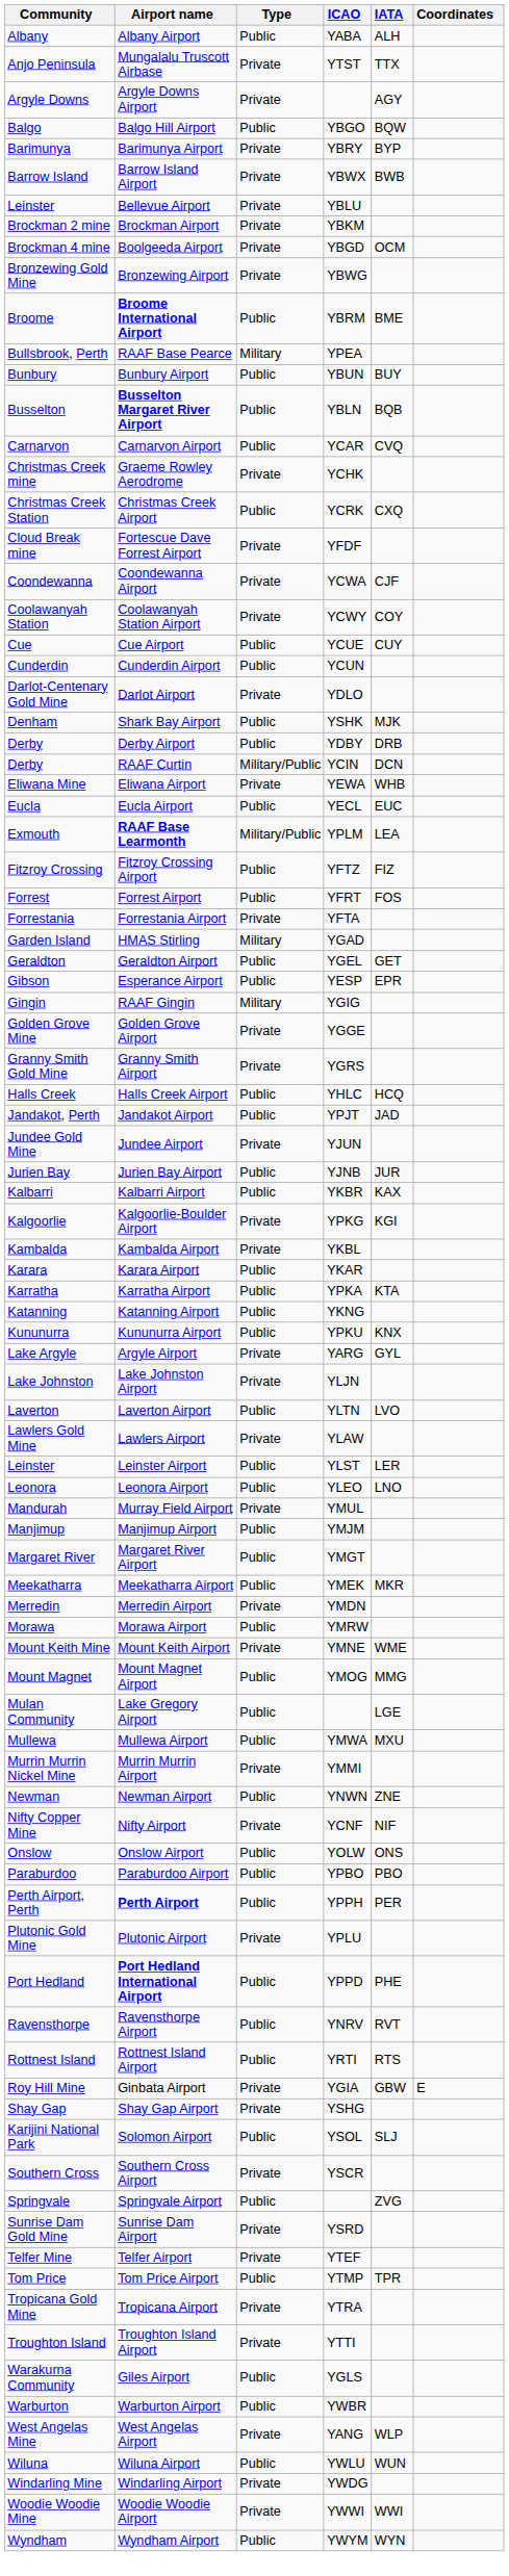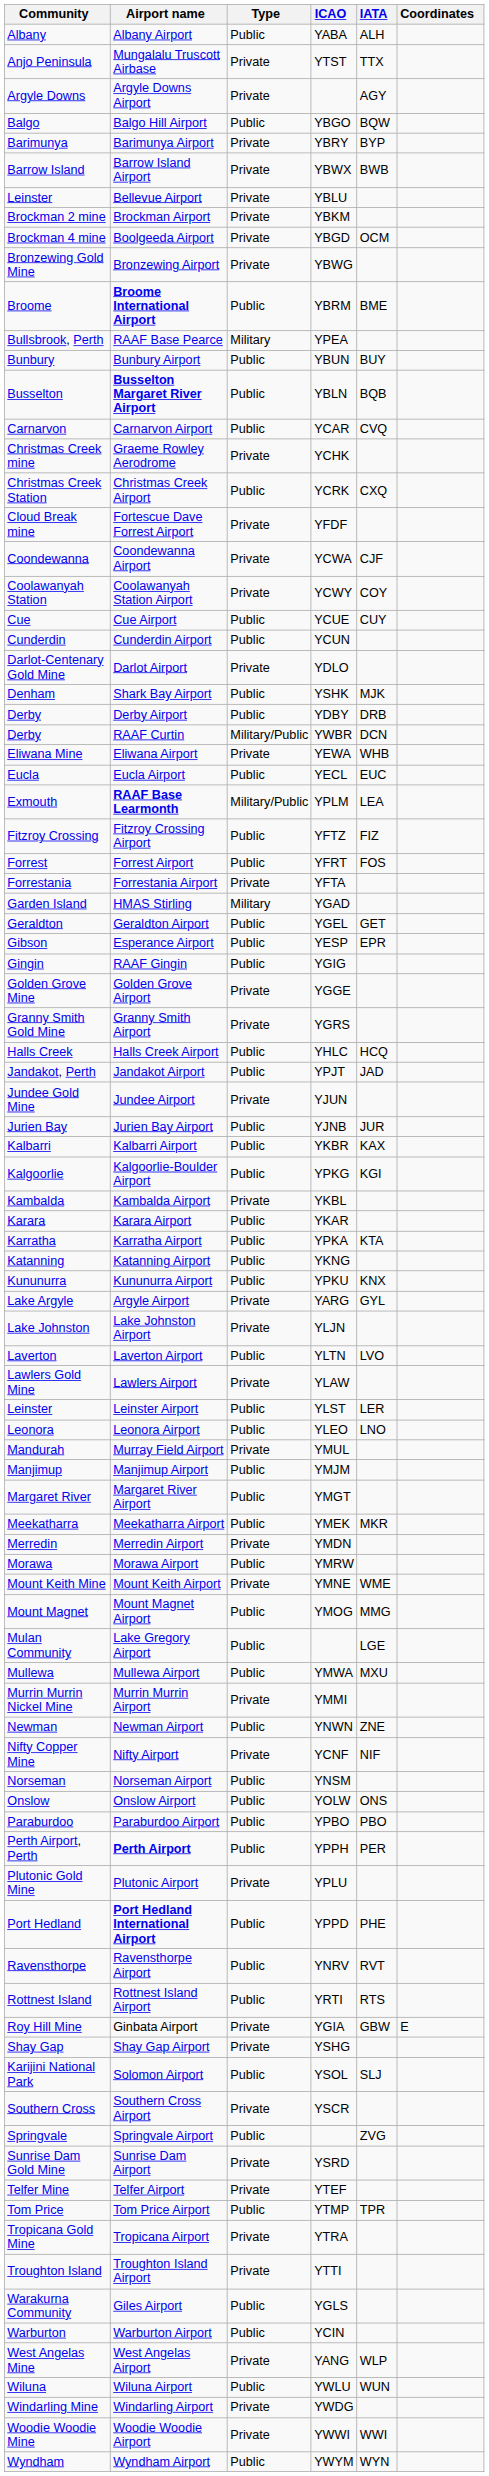 <table class="wikitable sortable" style="width:auto;">
 <tr>
 <th width="*"><strong>Community</strong>  </th>
 <th width="*"><strong>Airport name</strong>  </th>
 <th width="*"><strong>Type</strong>  </th>
 <th width="*"><strong><a href='#'>ICAO</a></strong>  </th>
 <th width="*"><strong><a href='#'>IATA</a></strong>  </th>
 <th width="*"><strong>Coordinates</strong>  </th>
 </tr>
 <tr>
 <td><a href='#'>Albany</a></td>
 <td><a href='#'>Albany Airport</a></td>
 <td>Public</td>
 <td>YABA</td>
 <td>ALH</td>
 <td></td>
 </tr>
 <tr>
 <td><a href='#'>Anjo Peninsula</a></td>
 <td><a href='#'>Mungalalu Truscott Airbase</a></td>
 <td>Private</td>
 <td>YTST</td>
 <td>TTX</td>
 <td></td>
 </tr>
 <tr>
 <td><a href='#'>Argyle Downs</a></td>
 <td><a href='#'>Argyle Downs Airport</a></td>
 <td>Private</td>
 <td></td>
 <td>AGY</td>
 <td></td>
 </tr>
 <tr>
 <td><a href='#'>Balgo</a></td>
 <td><a href='#'>Balgo Hill Airport</a></td>
 <td>Public</td>
 <td>YBGO</td>
 <td>BQW</td>
 <td></td>
 </tr>
 <tr>
 <td><a href='#'>Barimunya</a></td>
 <td><a href='#'>Barimunya Airport</a></td>
 <td>Private</td>
 <td>YBRY</td>
 <td>BYP</td>
 <td></td>
 </tr>
 <tr>
 <td><a href='#'>Barrow Island</a></td>
 <td><a href='#'>Barrow Island Airport</a></td>
 <td>Private</td>
 <td>YBWX</td>
 <td>BWB</td>
 <td></td>
 </tr>
 <tr>
 <td><a href='#'>Leinster</a></td>
 <td><a href='#'>Bellevue Airport</a></td>
 <td>Private</td>
 <td>YBLU</td>
 <td></td>
 <td></td>
 </tr>
 <tr>
 <td><a href='#'>Brockman 2 mine</a></td>
 <td><a href='#'>Brockman Airport</a></td>
 <td>Private</td>
 <td>YBKM</td>
 <td></td>
 <td></td>
 </tr>
 <tr>
 <td><a href='#'>Brockman 4 mine</a></td>
 <td><a href='#'>Boolgeeda Airport</a></td>
 <td>Private</td>
 <td>YBGD</td>
 <td>OCM</td>
 <td></td>
 </tr>
 <tr>
 <td><a href='#'>Bronzewing Gold Mine</a></td>
 <td><a href='#'>Bronzewing Airport</a></td>
 <td>Private</td>
 <td>YBWG</td>
 <td></td>
 <td></td>
 </tr>
 <tr>
 <td><a href='#'>Broome</a></td>
 <td><strong><a href='#'>Broome International Airport</a></strong></td>
 <td>Public</td>
 <td>YBRM</td>
 <td>BME</td>
 <td></td>
 </tr>
 <tr>
 <td><a href='#'>Bullsbrook</a>, <a href='#'>Perth</a></td>
 <td><a href='#'>RAAF Base Pearce</a></td>
 <td>Military</td>
 <td>YPEA</td>
 <td></td>
 <td></td>
 </tr>
 <tr>
 <td><a href='#'>Bunbury</a></td>
 <td><a href='#'>Bunbury Airport</a></td>
 <td>Public</td>
 <td>YBUN</td>
 <td>BUY</td>
 <td></td>
 </tr>
 <tr>
 <td><a href='#'>Busselton</a></td>
 <td><strong><a href='#'>Busselton Margaret River Airport</a></strong></td>
 <td>Public</td>
 <td>YBLN</td>
 <td>BQB</td>
 <td></td>
 </tr>
 <tr>
 <td><a href='#'>Carnarvon</a></td>
 <td><a href='#'>Carnarvon Airport</a></td>
 <td>Public</td>
 <td>YCAR</td>
 <td>CVQ</td>
 <td></td>
 </tr>
 <tr>
 <td><a href='#'>Christmas Creek mine</a></td>
 <td><a href='#'>Graeme Rowley Aerodrome</a></td>
 <td>Private</td>
 <td>YCHK</td>
 <td></td>
 <td></td>
 </tr>
 <tr>
 <td><a href='#'>Christmas Creek Station</a></td>
 <td><a href='#'>Christmas Creek Airport</a></td>
 <td>Public</td>
 <td>YCRK</td>
 <td>CXQ</td>
 <td></td>
 </tr>
 <tr>
 <td><a href='#'>Cloud Break mine</a></td>
 <td><a href='#'>Fortescue Dave Forrest Airport</a></td>
 <td>Private</td>
 <td>YFDF</td>
 <td></td>
 <td></td>
 </tr>
 <tr>
 <td><a href='#'>Coondewanna</a></td>
 <td><a href='#'>Coondewanna Airport</a></td>
 <td>Private</td>
 <td>YCWA</td>
 <td>CJF</td>
 <td></td>
 </tr>
 <tr>
 <td><a href='#'>Coolawanyah Station</a></td>
 <td><a href='#'>Coolawanyah Station Airport</a></td>
 <td>Private</td>
 <td>YCWY</td>
 <td>COY</td>
 <td></td>
 </tr>
 <tr>
 <td><a href='#'>Cue</a></td>
 <td><a href='#'>Cue Airport</a></td>
 <td>Public</td>
 <td>YCUE</td>
 <td>CUY</td>
 <td></td>
 </tr>
 <tr>
 <td><a href='#'>Cunderdin</a></td>
 <td><a href='#'>Cunderdin Airport</a></td>
 <td>Public</td>
 <td>YCUN</td>
 <td></td>
 <td></td>
 </tr>
 <tr>
 <td><a href='#'>Darlot-Centenary Gold Mine</a></td>
 <td><a href='#'>Darlot Airport</a></td>
 <td>Private</td>
 <td>YDLO</td>
 <td></td>
 <td></td>
 </tr>
 <tr>
 <td><a href='#'>Denham</a></td>
 <td><a href='#'>Shark Bay Airport</a></td>
 <td>Public</td>
 <td>YSHK</td>
 <td>MJK</td>
 <td></td>
 </tr>
 <tr>
 <td><a href='#'>Derby</a></td>
 <td><a href='#'>Derby Airport</a></td>
 <td>Public</td>
 <td>YDBY</td>
 <td>DRB</td>
 <td></td>
 </tr>
 <tr>
 <td><a href='#'>Derby</a></td>
 <td><a href='#'>RAAF Curtin</a></td>
 <td>Military/Public</td>
-<td>YCIN</td>
+<td>YWBR</td>
 <td>DCN</td>
 <td></td>
 </tr>
 <tr>
 <td><a href='#'>Eliwana Mine</a></td>
 <td><a href='#'>Eliwana Airport</a></td>
 <td>Private</td>
 <td>YEWA</td>
 <td>WHB</td>
 <td></td>
 </tr>
 <tr>
 <td><a href='#'>Eucla</a></td>
 <td><a href='#'>Eucla Airport</a></td>
 <td>Public</td>
 <td>YECL</td>
 <td>EUC</td>
 <td></td>
 </tr>
 <tr>
 <td><a href='#'>Exmouth</a></td>
 <td><strong><a href='#'>RAAF Base Learmonth</a></strong></td>
 <td>Military/Public</td>
 <td>YPLM</td>
 <td>LEA</td>
 <td></td>
 </tr>
 <tr>
 <td><a href='#'>Fitzroy Crossing</a></td>
 <td><a href='#'>Fitzroy Crossing Airport</a></td>
 <td>Public</td>
 <td>YFTZ</td>
 <td>FIZ</td>
 <td></td>
 </tr>
 <tr>
 <td><a href='#'>Forrest</a></td>
 <td><a href='#'>Forrest Airport</a></td>
 <td>Public</td>
 <td>YFRT</td>
 <td>FOS</td>
 <td></td>
 </tr>
 <tr>
 <td><a href='#'>Forrestania</a></td>
 <td><a href='#'>Forrestania Airport</a></td>
 <td>Private</td>
 <td>YFTA</td>
 <td></td>
 <td></td>
 </tr>
 <tr>
 <td><a href='#'>Garden Island</a></td>
 <td><a href='#'>HMAS Stirling</a></td>
 <td>Military</td>
 <td>YGAD</td>
 <td></td>
 <td></td>
 </tr>
 <tr>
 <td><a href='#'>Geraldton</a></td>
 <td><a href='#'>Geraldton Airport</a></td>
 <td>Public</td>
 <td>YGEL</td>
 <td>GET</td>
 <td></td>
 </tr>
 <tr>
 <td><a href='#'>Gibson</a></td>
 <td><a href='#'>Esperance Airport</a></td>
 <td>Public</td>
 <td>YESP</td>
 <td>EPR</td>
 <td></td>
 </tr>
 <tr>
 <td><a href='#'>Gingin</a></td>
 <td><a href='#'>RAAF Gingin</a></td>
-<td>Military</td>
+<td>Public</td>
 <td>YGIG</td>
 <td></td>
 <td></td>
 </tr>
 <tr>
 <td><a href='#'>Golden Grove Mine</a></td>
 <td><a href='#'>Golden Grove Airport</a></td>
 <td>Private</td>
 <td>YGGE</td>
 <td></td>
 <td></td>
 </tr>
 <tr>
 <td><a href='#'>Granny Smith Gold Mine</a></td>
 <td><a href='#'>Granny Smith Airport</a></td>
 <td>Private</td>
 <td>YGRS</td>
 <td></td>
 <td></td>
 </tr>
 <tr>
 <td><a href='#'>Halls Creek</a></td>
 <td><a href='#'>Halls Creek Airport</a></td>
 <td>Public</td>
 <td>YHLC</td>
 <td>HCQ</td>
 <td></td>
 </tr>
 <tr>
 <td><a href='#'>Jandakot</a>, <a href='#'>Perth</a></td>
 <td><a href='#'>Jandakot Airport</a></td>
 <td>Public</td>
 <td>YPJT</td>
 <td>JAD</td>
 <td></td>
 </tr>
 <tr>
 <td><a href='#'>Jundee Gold Mine</a></td>
 <td><a href='#'>Jundee Airport</a></td>
 <td>Private</td>
 <td>YJUN</td>
 <td></td>
 <td></td>
 </tr>
 <tr>
 <td><a href='#'>Jurien Bay</a></td>
 <td><a href='#'>Jurien Bay Airport</a></td>
 <td>Public</td>
 <td>YJNB</td>
 <td>JUR</td>
 <td></td>
 </tr>
 <tr>
 <td><a href='#'>Kalbarri</a></td>
 <td><a href='#'>Kalbarri Airport</a></td>
 <td>Public</td>
 <td>YKBR</td>
 <td>KAX</td>
 <td></td>
 </tr>
 <tr>
 <td><a href='#'>Kalgoorlie</a></td>
 <td><a href='#'>Kalgoorlie-Boulder Airport</a></td>
-<td>Private</td>
+<td>Public</td>
 <td>YPKG</td>
 <td>KGI</td>
 <td></td>
 </tr>
 <tr>
 <td><a href='#'>Kambalda</a></td>
 <td><a href='#'>Kambalda Airport</a></td>
 <td>Private</td>
 <td>YKBL</td>
 <td></td>
 <td></td>
 </tr>
 <tr>
 <td><a href='#'>Karara</a></td>
 <td><a href='#'>Karara Airport</a></td>
 <td>Public</td>
 <td>YKAR</td>
 <td></td>
 <td></td>
 </tr>
 <tr>
 <td><a href='#'>Karratha</a></td>
 <td><a href='#'>Karratha Airport</a></td>
 <td>Public</td>
 <td>YPKA</td>
 <td>KTA</td>
 <td></td>
 </tr>
 <tr>
 <td><a href='#'>Katanning</a></td>
 <td><a href='#'>Katanning Airport</a></td>
 <td>Public</td>
 <td>YKNG</td>
 <td></td>
 <td></td>
 </tr>
 <tr>
 <td><a href='#'>Kununurra</a></td>
 <td><a href='#'>Kununurra Airport</a></td>
 <td>Public</td>
 <td>YPKU</td>
 <td>KNX</td>
 <td></td>
 </tr>
 <tr>
 <td><a href='#'>Lake Argyle</a></td>
 <td><a href='#'>Argyle Airport</a></td>
 <td>Private</td>
 <td>YARG</td>
 <td>GYL</td>
 <td></td>
 </tr>
 <tr>
 <td><a href='#'>Lake Johnston</a></td>
 <td><a href='#'>Lake Johnston Airport</a></td>
 <td>Private</td>
 <td>YLJN</td>
 <td></td>
 <td></td>
 </tr>
 <tr>
 <td><a href='#'>Laverton</a></td>
 <td><a href='#'>Laverton Airport</a></td>
 <td>Public</td>
 <td>YLTN</td>
 <td>LVO</td>
 <td></td>
 </tr>
 <tr>
 <td><a href='#'>Lawlers Gold Mine</a></td>
 <td><a href='#'>Lawlers Airport</a></td>
 <td>Private</td>
 <td>YLAW</td>
 <td></td>
 <td></td>
 </tr>
 <tr>
 <td><a href='#'>Leinster</a></td>
 <td><a href='#'>Leinster Airport</a></td>
 <td>Public</td>
 <td>YLST</td>
 <td>LER</td>
 <td></td>
 </tr>
 <tr>
 <td><a href='#'>Leonora</a></td>
 <td><a href='#'>Leonora Airport</a></td>
 <td>Public</td>
 <td>YLEO</td>
 <td>LNO</td>
 <td></td>
 </tr>
 <tr>
 <td><a href='#'>Mandurah</a></td>
 <td><a href='#'>Murray Field Airport</a></td>
 <td>Private</td>
 <td>YMUL</td>
 <td></td>
 <td></td>
 </tr>
 <tr>
 <td><a href='#'>Manjimup</a></td>
 <td><a href='#'>Manjimup Airport</a></td>
 <td>Public</td>
 <td>YMJM</td>
 <td></td>
 <td></td>
 </tr>
 <tr>
 <td><a href='#'>Margaret River</a></td>
 <td><a href='#'>Margaret River Airport</a></td>
 <td>Public</td>
 <td>YMGT</td>
 <td></td>
 <td></td>
 </tr>
 <tr>
 <td><a href='#'>Meekatharra</a></td>
 <td><a href='#'>Meekatharra Airport</a></td>
 <td>Public</td>
 <td>YMEK</td>
 <td>MKR</td>
 <td></td>
 </tr>
 <tr>
 <td><a href='#'>Merredin</a></td>
 <td><a href='#'>Merredin Airport</a></td>
 <td>Private</td>
 <td>YMDN</td>
 <td></td>
 <td></td>
 </tr>
 <tr>
 <td><a href='#'>Morawa</a></td>
 <td><a href='#'>Morawa Airport</a></td>
 <td>Public</td>
 <td>YMRW</td>
 <td></td>
 <td></td>
 </tr>
 <tr>
 <td><a href='#'>Mount Keith Mine</a></td>
 <td><a href='#'>Mount Keith Airport</a></td>
 <td>Private</td>
 <td>YMNE</td>
 <td>WME</td>
 <td></td>
 </tr>
 <tr>
 <td><a href='#'>Mount Magnet</a></td>
 <td><a href='#'>Mount Magnet Airport</a></td>
 <td>Public</td>
 <td>YMOG</td>
 <td>MMG</td>
 <td></td>
 </tr>
 <tr>
 <td><a href='#'>Mulan Community</a></td>
 <td><a href='#'>Lake Gregory Airport</a></td>
 <td>Public</td>
 <td></td>
 <td>LGE</td>
 <td></td>
 </tr>
 <tr>
 <td><a href='#'>Mullewa</a></td>
 <td><a href='#'>Mullewa Airport</a></td>
 <td>Public</td>
 <td>YMWA</td>
 <td>MXU</td>
 <td></td>
 </tr>
 <tr>
 <td><a href='#'>Murrin Murrin Nickel Mine</a></td>
 <td><a href='#'>Murrin Murrin Airport</a></td>
 <td>Private</td>
 <td>YMMI</td>
 <td></td>
 <td></td>
 </tr>
 <tr>
 <td><a href='#'>Newman</a></td>
 <td><a href='#'>Newman Airport</a></td>
 <td>Public</td>
 <td>YNWN</td>
 <td>ZNE</td>
 <td></td>
 </tr>
 <tr>
 <td><a href='#'>Nifty Copper Mine</a></td>
 <td><a href='#'>Nifty Airport</a></td>
 <td>Private</td>
 <td>YCNF</td>
 <td>NIF</td>
 <td></td>
 </tr>
 <tr>
+<td><a href='#'>Norseman</a></td>
+<td><a href='#'>Norseman Airport</a></td>
+<td>Public</td>
+<td>YNSM</td>
+<td></td>
+<td></td>
+</tr>
+<tr>
 <td><a href='#'>Onslow</a></td>
 <td><a href='#'>Onslow Airport</a></td>
 <td>Public</td>
 <td>YOLW</td>
 <td>ONS</td>
 <td></td>
 </tr>
 <tr>
 <td><a href='#'>Paraburdoo</a></td>
 <td><a href='#'>Paraburdoo Airport</a></td>
 <td>Public</td>
 <td>YPBO</td>
 <td>PBO</td>
 <td></td>
 </tr>
 <tr>
 <td><a href='#'>Perth Airport</a>, <a href='#'>Perth</a></td>
 <td><strong><a href='#'>Perth Airport</a></strong></td>
 <td>Public</td>
 <td>YPPH</td>
 <td>PER</td>
 <td></td>
 </tr>
 <tr>
 <td><a href='#'>Plutonic Gold Mine</a></td>
 <td><a href='#'>Plutonic Airport</a></td>
 <td>Private</td>
 <td>YPLU</td>
 <td></td>
 <td></td>
 </tr>
 <tr>
 <td><a href='#'>Port Hedland</a></td>
 <td><strong><a href='#'>Port Hedland International Airport</a></strong></td>
 <td>Public</td>
 <td>YPPD</td>
 <td>PHE</td>
 <td></td>
 </tr>
 <tr>
 <td><a href='#'>Ravensthorpe</a></td>
 <td><a href='#'>Ravensthorpe Airport</a></td>
 <td>Public</td>
 <td>YNRV</td>
 <td>RVT</td>
 <td></td>
 </tr>
 <tr>
 <td><a href='#'>Rottnest Island</a></td>
 <td><a href='#'>Rottnest Island Airport</a></td>
 <td>Public</td>
 <td>YRTI</td>
 <td>RTS</td>
 <td></td>
 </tr>
 <tr>
 <td><a href='#'>Roy Hill Mine</a></td>
 <td>Ginbata Airport</td>
 <td>Private</td>
 <td>YGIA</td>
 <td>GBW</td>
 <td>E</td>
 </tr>
 <tr>
 <td><a href='#'>Shay Gap</a></td>
 <td><a href='#'>Shay Gap Airport</a></td>
 <td>Private</td>
 <td>YSHG</td>
 <td></td>
 <td></td>
 </tr>
 <tr>
 <td><a href='#'>Karijini National Park</a></td>
 <td><a href='#'>Solomon Airport</a></td>
 <td>Public</td>
 <td>YSOL</td>
 <td>SLJ</td>
 <td></td>
 </tr>
 <tr>
 <td><a href='#'>Southern Cross</a></td>
 <td><a href='#'>Southern Cross Airport</a></td>
 <td>Private</td>
 <td>YSCR</td>
 <td></td>
 <td></td>
 </tr>
 <tr>
 <td><a href='#'>Springvale</a></td>
 <td><a href='#'>Springvale Airport</a></td>
 <td>Public</td>
 <td></td>
 <td>ZVG</td>
 <td></td>
 </tr>
 <tr>
 <td><a href='#'>Sunrise Dam Gold Mine</a></td>
 <td><a href='#'>Sunrise Dam Airport</a></td>
 <td>Private</td>
 <td>YSRD</td>
 <td></td>
 <td></td>
 </tr>
 <tr>
 <td><a href='#'>Telfer Mine</a></td>
 <td><a href='#'>Telfer Airport</a></td>
 <td>Private</td>
 <td>YTEF</td>
 <td></td>
 <td></td>
 </tr>
 <tr>
 <td><a href='#'>Tom Price</a></td>
 <td><a href='#'>Tom Price Airport</a></td>
 <td>Public</td>
 <td>YTMP</td>
 <td>TPR</td>
 <td></td>
 </tr>
 <tr>
 <td><a href='#'>Tropicana Gold Mine</a></td>
 <td><a href='#'>Tropicana Airport</a></td>
 <td>Private</td>
 <td>YTRA</td>
 <td></td>
 <td></td>
 </tr>
 <tr>
 <td><a href='#'>Troughton Island</a></td>
 <td><a href='#'>Troughton Island Airport</a></td>
 <td>Private</td>
 <td>YTTI</td>
 <td></td>
 <td></td>
 </tr>
 <tr>
 <td><a href='#'>Warakurna Community</a></td>
 <td><a href='#'>Giles Airport</a></td>
 <td>Public</td>
 <td>YGLS</td>
 <td></td>
 <td></td>
 </tr>
 <tr>
 <td><a href='#'>Warburton</a></td>
 <td><a href='#'>Warburton Airport</a></td>
 <td>Public</td>
-<td>YWBR</td>
+<td>YCIN</td>
 <td></td>
 <td></td>
 </tr>
 <tr>
 <td><a href='#'>West Angelas Mine</a></td>
 <td><a href='#'>West Angelas Airport</a></td>
 <td>Private</td>
 <td>YANG</td>
 <td>WLP</td>
 <td></td>
 </tr>
 <tr>
 <td><a href='#'>Wiluna</a></td>
 <td><a href='#'>Wiluna Airport</a></td>
 <td>Public</td>
 <td>YWLU</td>
 <td>WUN</td>
 <td></td>
 </tr>
 <tr>
 <td><a href='#'>Windarling Mine</a></td>
 <td><a href='#'>Windarling Airport</a></td>
 <td>Private</td>
 <td>YWDG</td>
 <td></td>
 <td></td>
 </tr>
 <tr>
 <td><a href='#'>Woodie Woodie Mine</a></td>
 <td><a href='#'>Woodie Woodie Airport</a></td>
 <td>Private</td>
 <td>YWWI</td>
 <td>WWI</td>
 <td></td>
 </tr>
 <tr>
 <td><a href='#'>Wyndham</a></td>
 <td><a href='#'>Wyndham Airport</a></td>
 <td>Public</td>
 <td>YWYM</td>
 <td>WYN</td>
 <td></td>
 </tr>
 </table>
